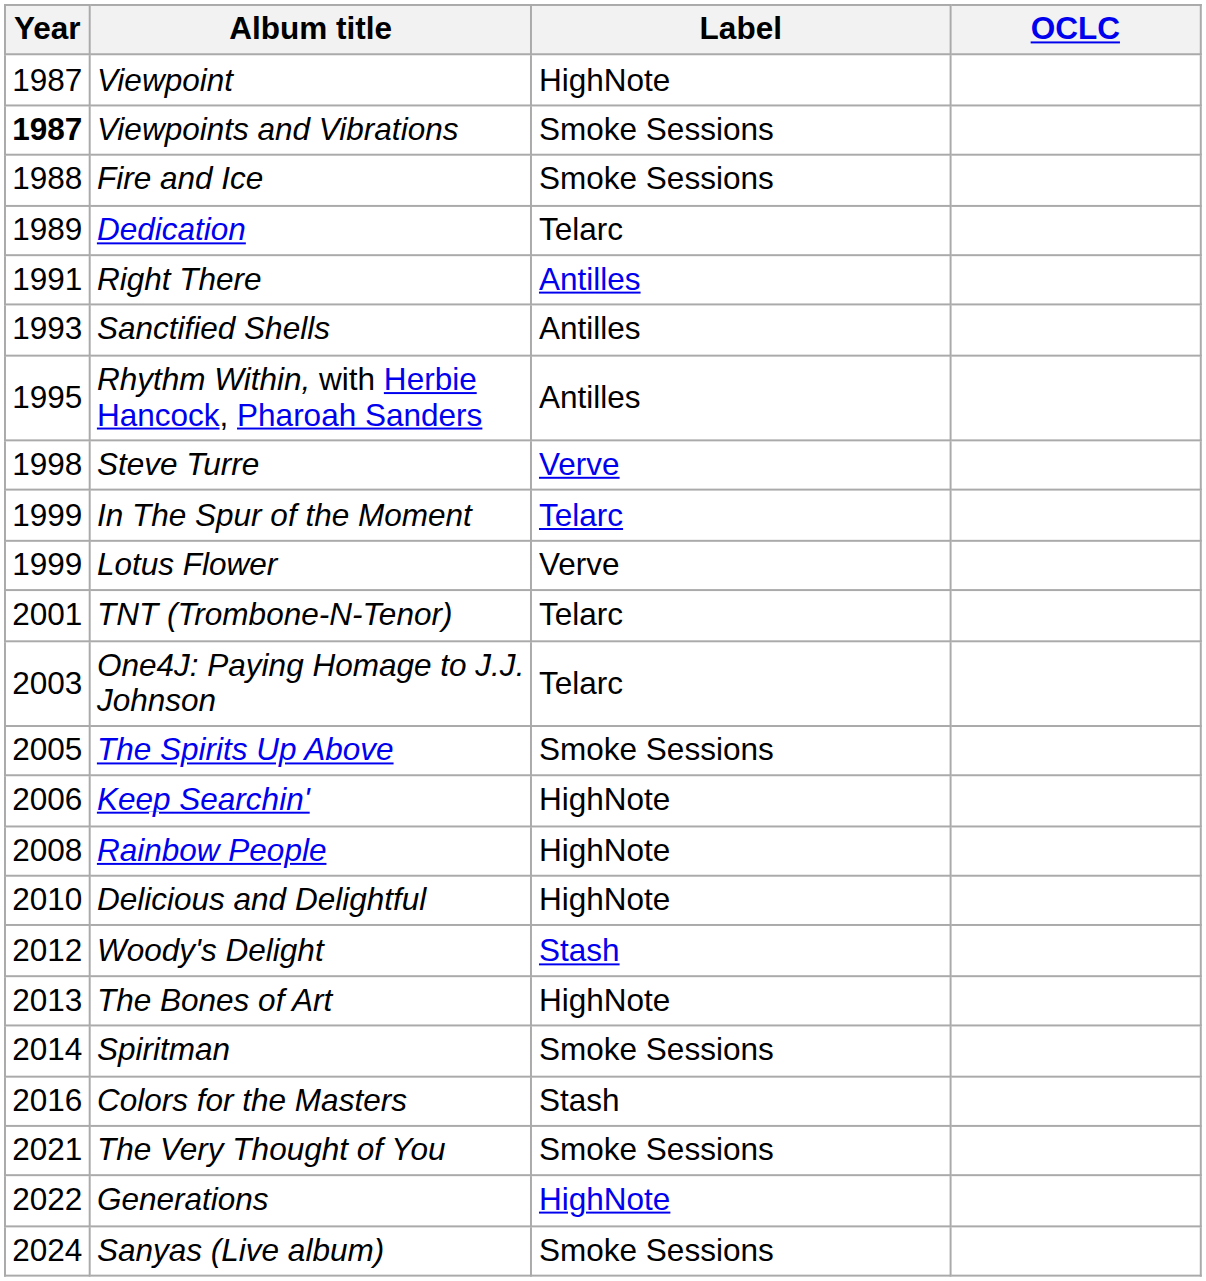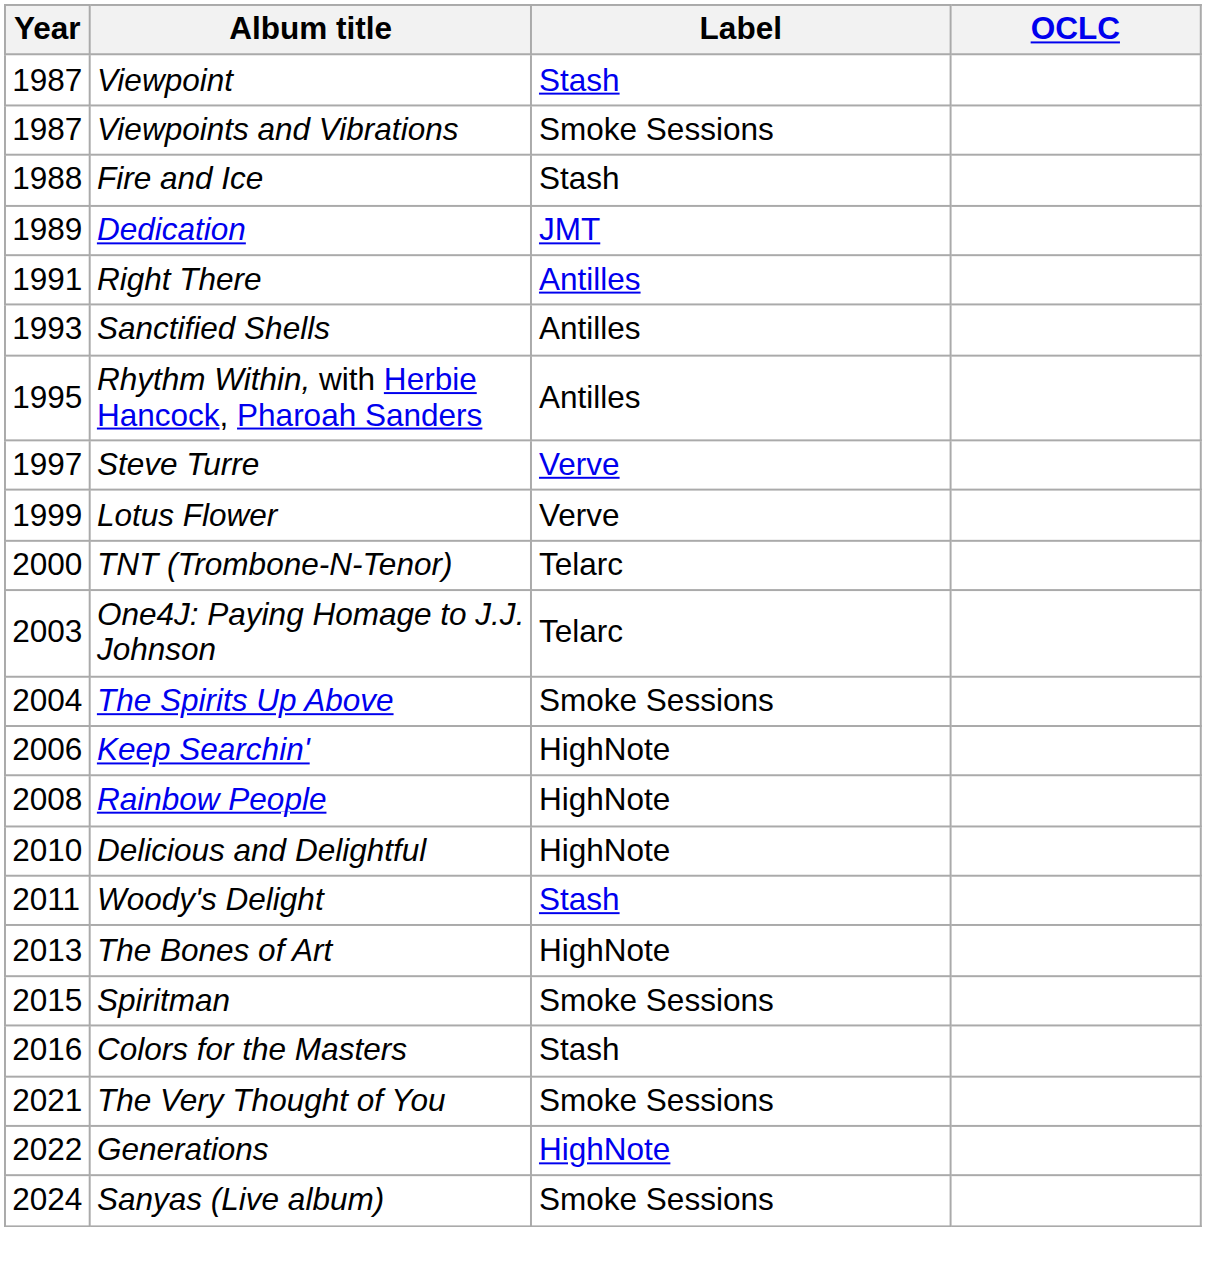 <table class="wikitable collapsible sortable" cellpadding="1" style="color:black; background:#fff; font-size:90% style="width:80%">
 <tr>
 <th>Year</th>
 <th>Album title</th>
 <th>Label</th>
 <th><a href='#'>OCLC</a></th>
 </tr>
 <tr valign="top">
 <td style="width:7%;">1987</td>
 <td style="width:37%;"><em>Viewpoint</em></td>
-<td>HighNote</td>
+<td style="width:35%;"><a href='#'>Stash</a></td>
 <td style="width:23%;"></td>
 </tr>
 <tr>
-<td><strong>1987</strong></td>
+<td>1987</td>
 <td><em>Viewpoints and Vibrations</em></td>
 <td>Smoke Sessions</td>
 <td></td>
 </tr>
 <tr>
 <td>1988</td>
 <td><em>Fire and Ice</em></td>
-<td>Smoke Sessions</td>
+<td>Stash</td>
 <td></td>
 </tr>
 <tr>
 <td>1989</td>
 <td><em><a href='#'>Dedication</a></em></td>
-<td>Telarc</td>
+<td><a href='#'>JMT</a></td>
 <td></td>
 </tr>
 <tr>
 <td>1991</td>
 <td><em>Right There</em></td>
 <td><a href='#'>Antilles</a></td>
 <td></td>
 </tr>
 <tr>
 <td>1993</td>
 <td><em>Sanctified Shells</em></td>
 <td>Antilles</td>
 <td></td>
 </tr>
 <tr>
 <td>1995</td>
 <td><em>Rhythm Within,</em> with <a href='#'>Herbie Hancock</a>, <a href='#'>Pharoah Sanders</a></td>
 <td>Antilles</td>
 <td></td>
 </tr>
 <tr>
-<td>1998</td>
+<td>1997</td>
 <td><em>Steve Turre</em></td>
 <td><a href='#'>Verve</a></td>
-<td></td>
-</tr>
-<tr>
-<td>1999</td>
-<td><em>In The Spur of the Moment</em></td>
-<td><a href='#'>Telarc</a></td>
 <td></td>
 </tr>
 <tr>
 <td>1999</td>
 <td><em>Lotus Flower</em></td>
 <td>Verve</td>
 <td></td>
 </tr>
 <tr>
-<td>2001</td>
+<td>2000</td>
 <td><em>TNT (Trombone-N-Tenor)</em></td>
 <td>Telarc</td>
 <td></td>
 </tr>
 <tr>
 <td>2003</td>
 <td><em>One4J: Paying Homage to J.J. Johnson</em></td>
 <td>Telarc</td>
 <td></td>
 </tr>
 <tr>
-<td>2005</td>
+<td>2004</td>
 <td><em><a href='#'>The Spirits Up Above</a></em></td>
 <td>Smoke Sessions</td>
 <td></td>
 </tr>
 <tr>
 <td>2006</td>
 <td><em><a href='#'>Keep Searchin'</a></em></td>
 <td>HighNote</td>
 <td></td>
 </tr>
 <tr>
 <td>2008</td>
 <td><em><a href='#'>Rainbow People</a></em></td>
 <td>HighNote</td>
 <td></td>
 </tr>
 <tr>
 <td>2010</td>
 <td><em>Delicious and Delightful</em></td>
 <td>HighNote</td>
 <td></td>
 </tr>
 <tr>
-<td>2012</td>
+<td>2011</td>
 <td><em>Woody's Delight</em></td>
 <td style="width:35%;"><a href='#'>Stash</a></td>
 <td></td>
 </tr>
 <tr>
 <td>2013</td>
 <td><em>The Bones of Art</em></td>
 <td>HighNote</td>
 <td></td>
 </tr>
 <tr>
-<td>2014</td>
+<td>2015</td>
 <td><em>Spiritman</em></td>
 <td>Smoke Sessions</td>
 <td></td>
 </tr>
 <tr>
 <td>2016</td>
 <td><em>Colors for the Masters</em></td>
 <td>Stash</td>
 <td></td>
 </tr>
 <tr>
 <td>2021</td>
 <td><em>The Very Thought of You</em></td>
 <td>Smoke Sessions</td>
 <td></td>
 </tr>
 <tr>
 <td>2022</td>
 <td><em>Generations</em></td>
 <td><a href='#'>HighNote</a></td>
 <td></td>
 </tr>
 <tr>
 <td>2024</td>
 <td><em>Sanyas (Live album)</em></td>
 <td>Smoke Sessions</td>
 <td></td>
 </tr>
 </table>
